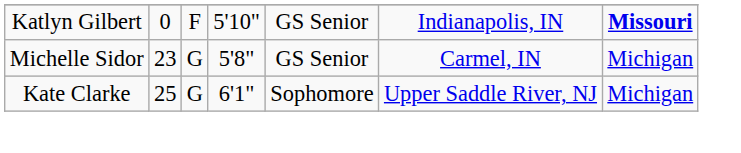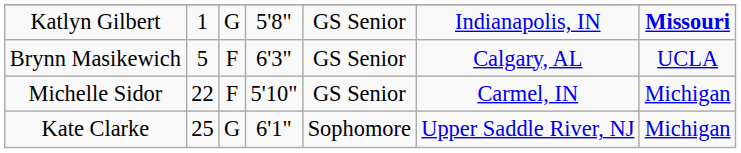 <table class="wikitable sortable" style="text-align: center">
 <tr align=center>
 </tr>
 <tr>
 <td>Katlyn Gilbert</td>
-<td>0</td>
-<td>F</td>
-<td>5'10"</td>
+<td>1</td>
+<td>G</td>
+<td>5'8"</td>
 <td>GS Senior</td>
 <td><a href='#'>Indianapolis, IN</a></td>
 <td><strong><a href='#'>Missouri</a></strong></td>
 </tr>
 <tr>
+<td>Brynn Masikewich</td>
+<td>5</td>
+<td>F</td>
+<td>6'3"</td>
+<td>GS Senior</td>
+<td><a href='#'>Calgary, AL</a></td>
+<td><a href='#'>UCLA</a></td>
+</tr>
+<tr>
 <td>Michelle Sidor</td>
-<td>23</td>
-<td>G</td>
-<td>5'8"</td>
+<td>22</td>
+<td>F</td>
+<td>5'10"</td>
 <td>GS Senior</td>
 <td><a href='#'>Carmel, IN</a></td>
 <td><a href='#'>Michigan</a></td>
 </tr>
 <tr>
 <td>Kate Clarke</td>
 <td>25</td>
 <td>G</td>
 <td>6'1"</td>
 <td>Sophomore</td>
 <td><a href='#'>Upper Saddle River, NJ</a></td>
 <td><a href='#'>Michigan</a></td>
 </tr>
 </table>
